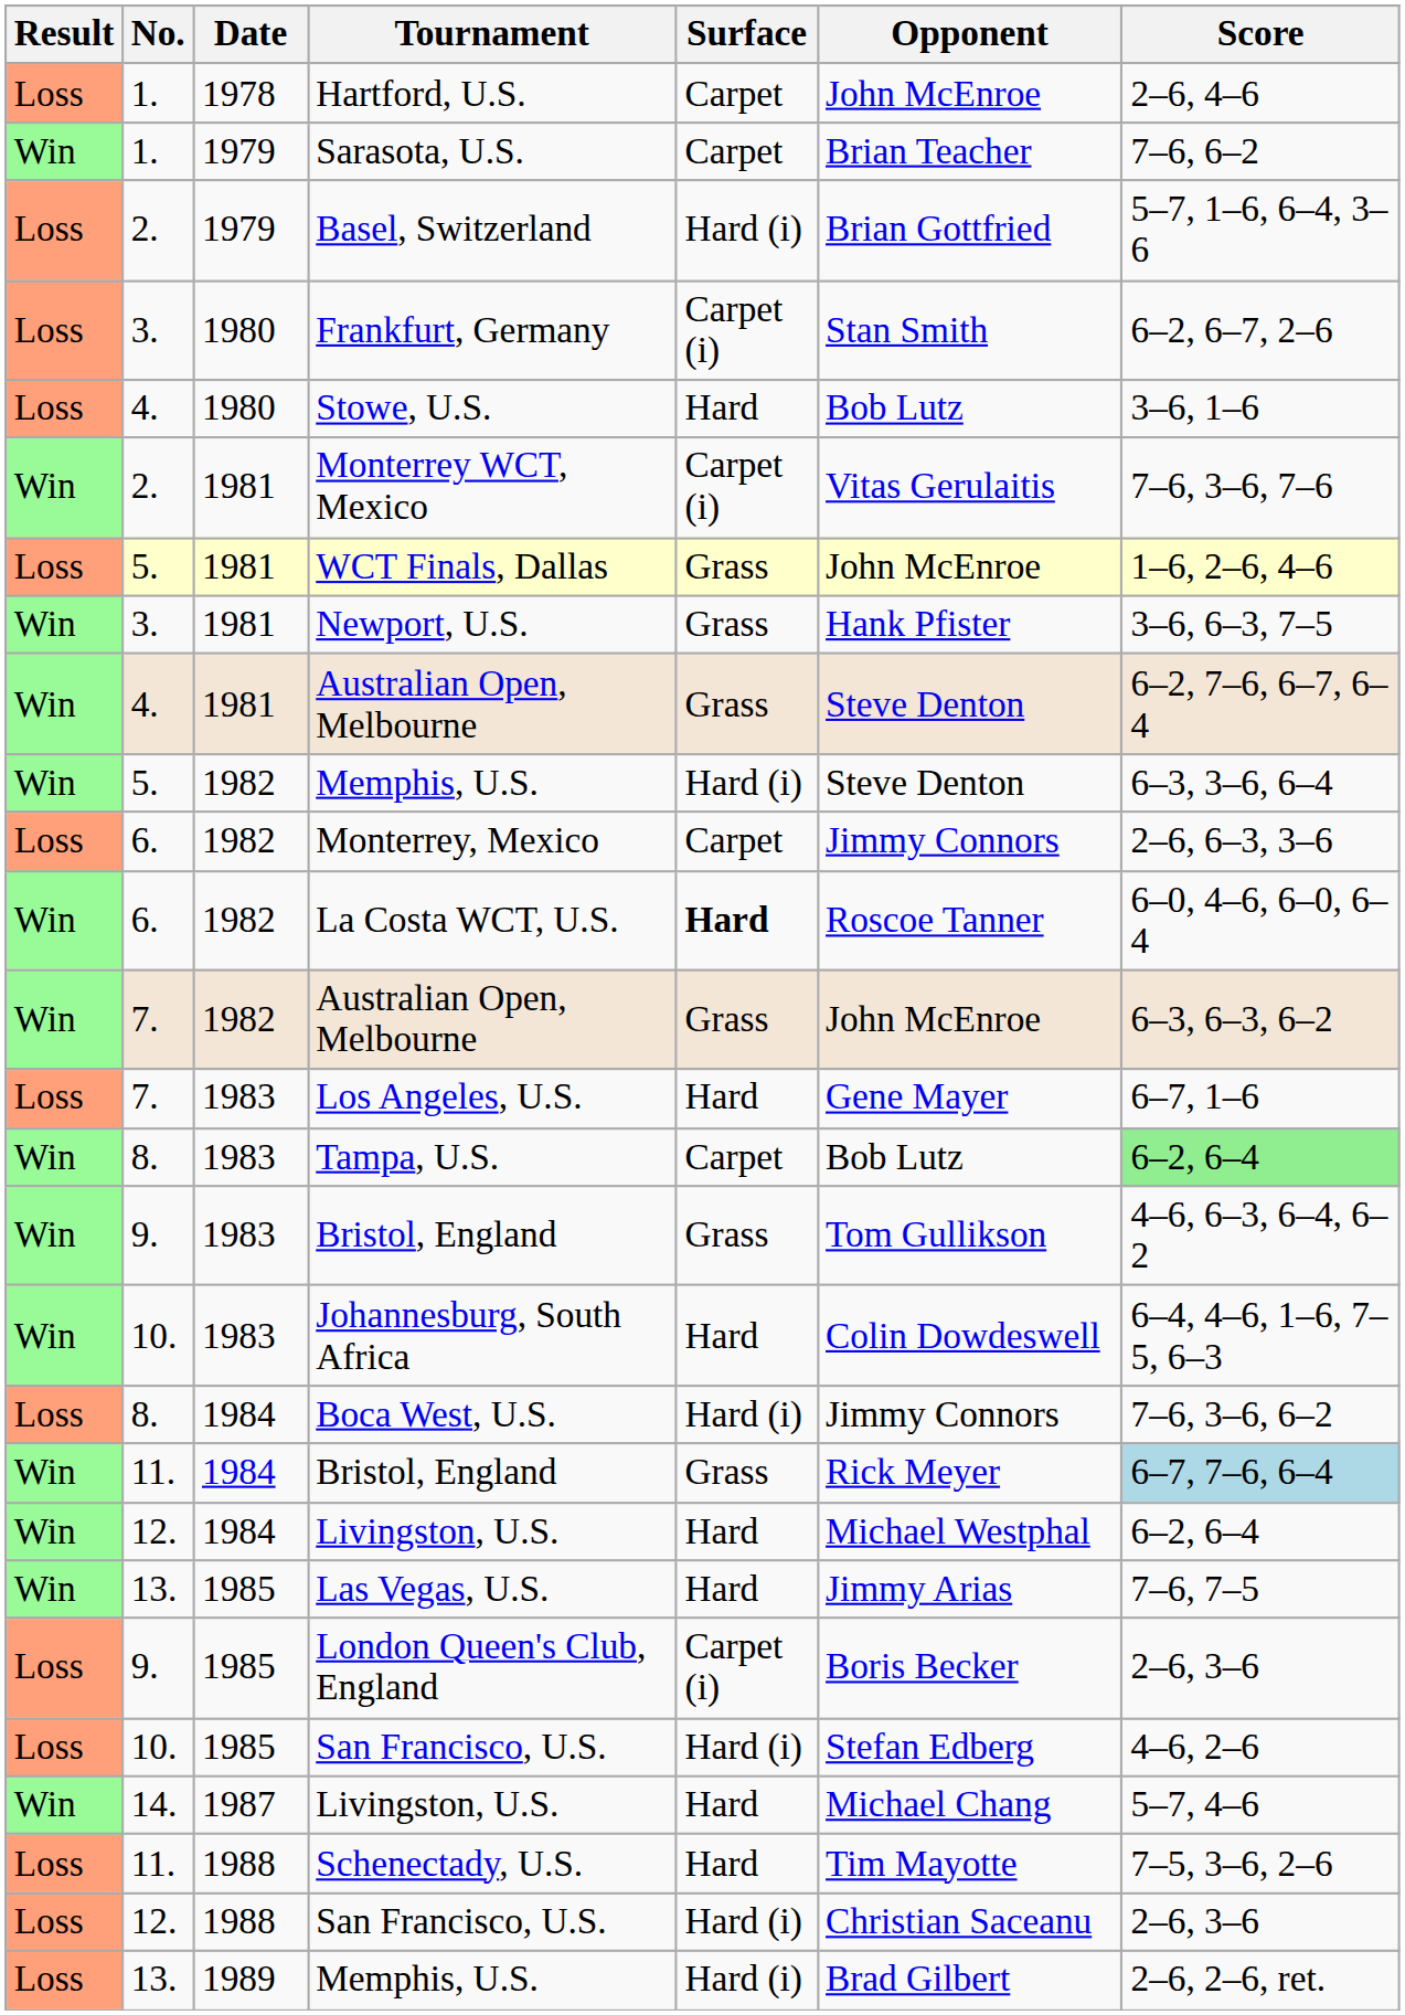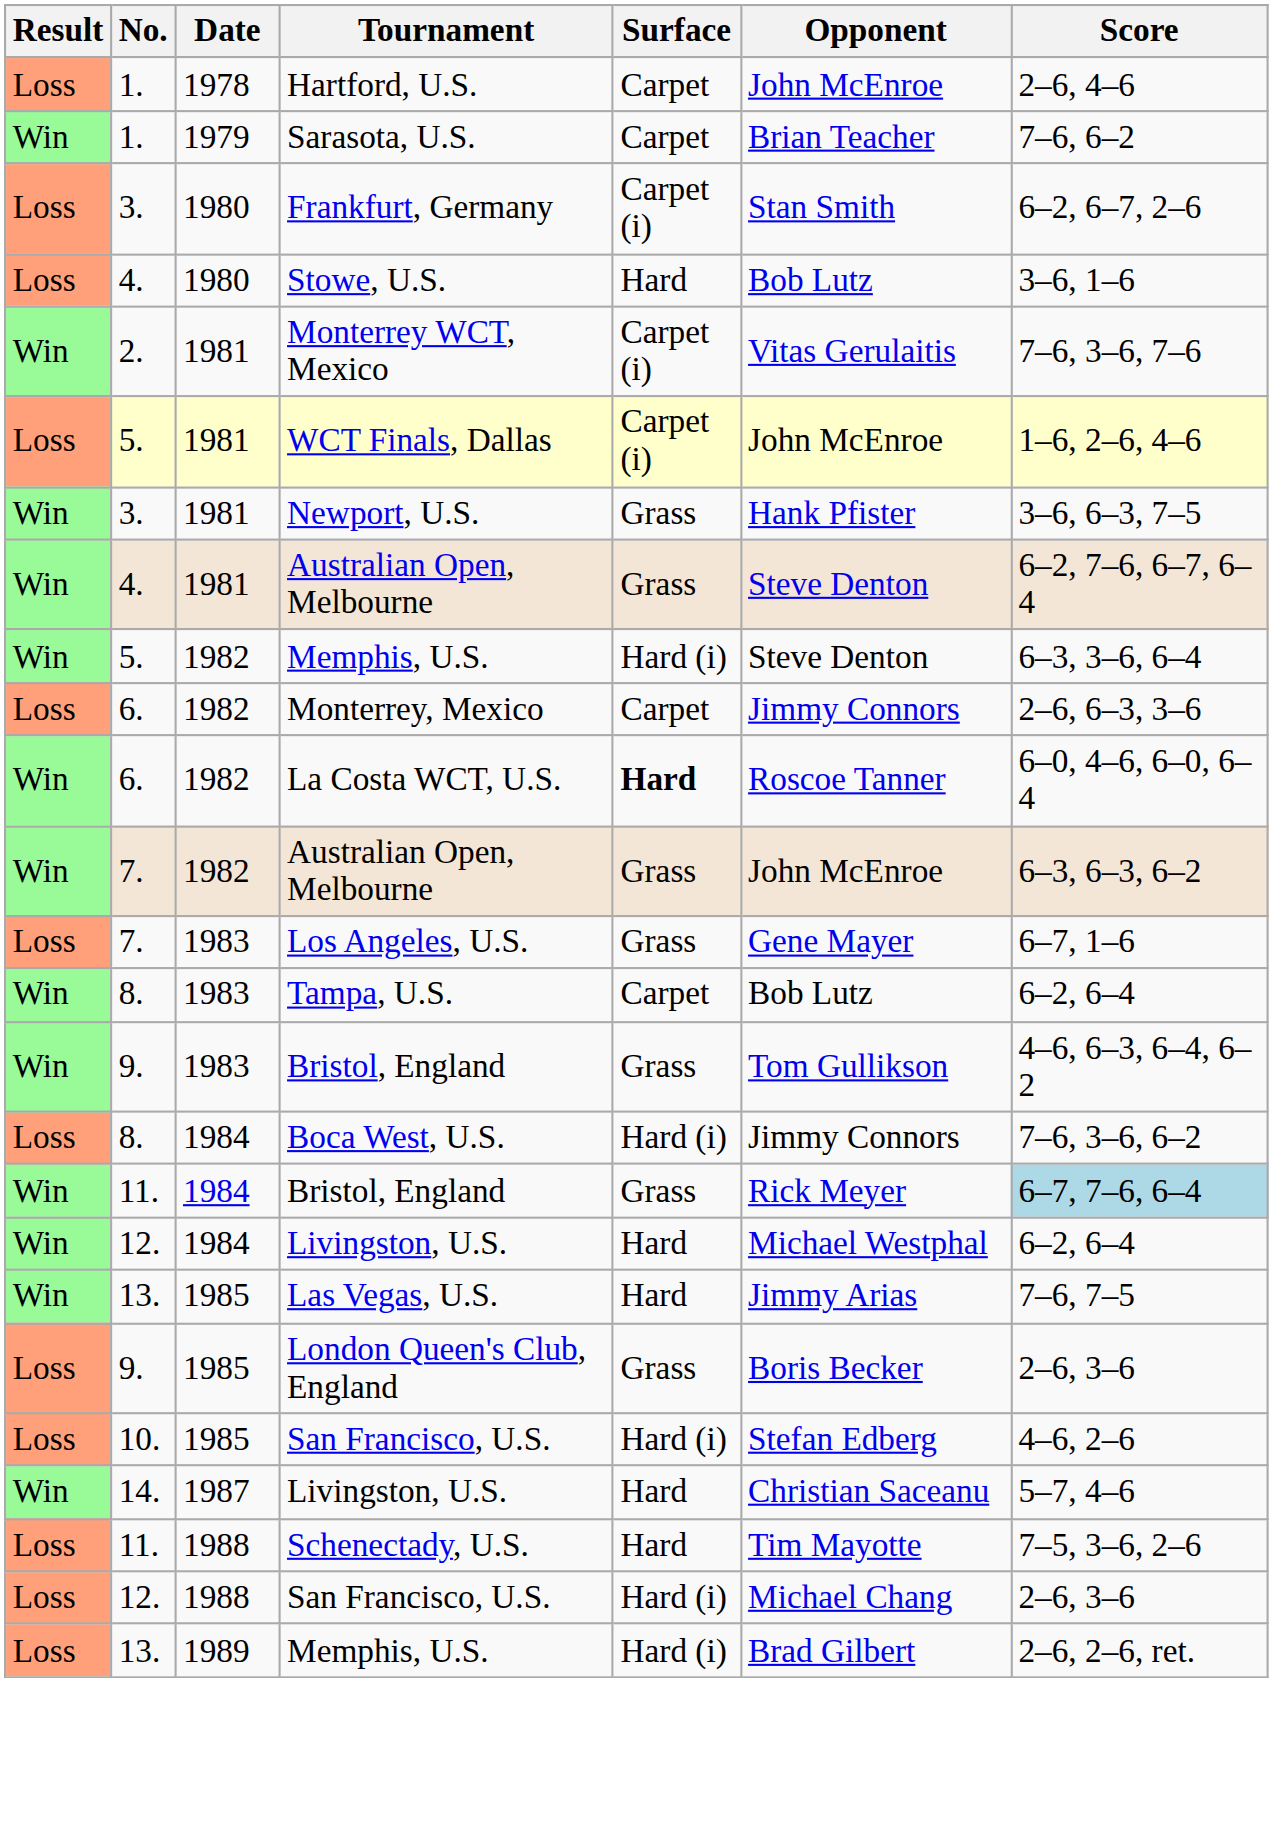 <table class="sortable wikitable">
 <tr>
 <th style="width:40px">Result</th>
 <th style="width:20px">No.</th>
 <th style="width:50px">Date</th>
 <th style="width:200px">Tournament</th>
 <th style="width:55px">Surface</th>
 <th style="width:160px">Opponent</th>
 <th style="width:170px" class="unsortable">Score</th>
 </tr>
 <tr>
 <td style="background:#ffa07a;">Loss</td>
 <td>1.</td>
 <td>1978</td>
 <td>Hartford, U.S.</td>
 <td>Carpet</td>
 <td> <a href='#'>John McEnroe</a></td>
 <td>2–6, 4–6</td>
 </tr>
 <tr>
 <td style="background:#98fb98;">Win</td>
 <td>1.</td>
 <td>1979</td>
 <td>Sarasota, U.S.</td>
 <td>Carpet</td>
 <td> <a href='#'>Brian Teacher</a></td>
 <td>7–6, 6–2</td>
-</tr>
-<tr>
-<td style="background:#ffa07a;">Loss</td>
-<td>2.</td>
-<td>1979</td>
-<td><a href='#'>Basel</a>, Switzerland</td>
-<td>Hard (i)</td>
-<td> <a href='#'>Brian Gottfried</a></td>
-<td>5–7, 1–6, 6–4, 3–6</td>
 </tr>
 <tr>
 <td style="background:#ffa07a;">Loss</td>
 <td>3.</td>
 <td>1980</td>
 <td><a href='#'>Frankfurt</a>, Germany</td>
 <td>Carpet (i)</td>
 <td> <a href='#'>Stan Smith</a></td>
 <td>6–2, 6–7, 2–6</td>
 </tr>
 <tr>
 <td style="background:#ffa07a;">Loss</td>
 <td>4.</td>
 <td>1980</td>
 <td><a href='#'>Stowe</a>, U.S.</td>
 <td>Hard</td>
 <td> <a href='#'>Bob Lutz</a></td>
 <td>3–6, 1–6</td>
 </tr>
 <tr>
 <td style="background:#98fb98;">Win</td>
 <td>2.</td>
 <td>1981</td>
 <td><a href='#'>Monterrey WCT</a>, Mexico</td>
 <td>Carpet (i)</td>
 <td> <a href='#'>Vitas Gerulaitis</a></td>
 <td>7–6, 3–6, 7–6</td>
 </tr>
 <tr style="background:#ffc;">
 <td style="background:#ffa07a;">Loss</td>
 <td>5.</td>
 <td>1981</td>
 <td><a href='#'>WCT Finals</a>, Dallas</td>
-<td>Grass</td>
+<td>Carpet (i)</td>
 <td> John McEnroe</td>
 <td>1–6, 2–6, 4–6</td>
 </tr>
 <tr>
 <td style="background:#98fb98;">Win</td>
 <td>3.</td>
 <td>1981</td>
 <td><a href='#'>Newport</a>, U.S.</td>
 <td>Grass</td>
 <td> <a href='#'>Hank Pfister</a></td>
 <td>3–6, 6–3, 7–5</td>
 </tr>
 <tr style="background:#f3e6d7;">
 <td style="background:#98fb98;">Win</td>
 <td>4.</td>
 <td>1981</td>
 <td><a href='#'>Australian Open</a>, Melbourne</td>
 <td>Grass</td>
 <td> <a href='#'>Steve Denton</a></td>
 <td>6–2, 7–6, 6–7, 6–4</td>
 </tr>
 <tr>
 <td style="background:#98fb98;">Win</td>
 <td>5.</td>
 <td>1982</td>
 <td><a href='#'>Memphis</a>, U.S.</td>
 <td>Hard (i)</td>
 <td> Steve Denton</td>
 <td>6–3, 3–6, 6–4</td>
 </tr>
 <tr>
 <td style="background:#ffa07a;">Loss</td>
 <td>6.</td>
 <td>1982</td>
 <td>Monterrey, Mexico</td>
 <td>Carpet</td>
 <td> <a href='#'>Jimmy Connors</a></td>
 <td>2–6, 6–3, 3–6</td>
 </tr>
 <tr>
 <td style="background:#98fb98;">Win</td>
 <td>6.</td>
 <td>1982</td>
 <td>La Costa WCT, U.S.</td>
 <td><strong>Hard</strong></td>
 <td> <a href='#'>Roscoe Tanner</a></td>
 <td>6–0, 4–6, 6–0, 6–4</td>
 </tr>
 <tr style="background:#f3e6d7;">
 <td style="background:#98fb98;">Win</td>
 <td>7.</td>
 <td>1982</td>
 <td>Australian Open, Melbourne</td>
 <td>Grass</td>
 <td> John McEnroe</td>
 <td>6–3, 6–3, 6–2</td>
 </tr>
 <tr>
 <td style="background:#ffa07a;">Loss</td>
 <td>7.</td>
 <td>1983</td>
 <td><a href='#'>Los Angeles</a>, U.S.</td>
-<td>Hard</td>
+<td>Grass</td>
 <td> <a href='#'>Gene Mayer</a></td>
 <td>6–7, 1–6</td>
 </tr>
 <tr>
 <td style="background:#98fb98;">Win</td>
 <td>8.</td>
 <td>1983</td>
 <td><a href='#'>Tampa</a>, U.S.</td>
 <td>Carpet</td>
 <td> Bob Lutz</td>
-<td style="background: lightgreen;">6–2, 6–4</td>
+<td>6–2, 6–4</td>
 </tr>
 <tr>
 <td style="background:#98fb98;">Win</td>
 <td>9.</td>
 <td>1983</td>
 <td><a href='#'>Bristol</a>, England</td>
 <td>Grass</td>
 <td> <a href='#'>Tom Gullikson</a></td>
 <td>4–6, 6–3, 6–4, 6–2</td>
-</tr>
-<tr>
-<td style="background:#98fb98;">Win</td>
-<td>10.</td>
-<td>1983</td>
-<td><a href='#'>Johannesburg</a>, South Africa</td>
-<td>Hard</td>
-<td> <a href='#'>Colin Dowdeswell</a></td>
-<td>6–4, 4–6, 1–6, 7–5, 6–3</td>
 </tr>
 <tr>
 <td style="background:#ffa07a;">Loss</td>
 <td>8.</td>
 <td>1984</td>
 <td><a href='#'>Boca West</a>, U.S.</td>
 <td>Hard (i)</td>
 <td> Jimmy Connors</td>
 <td>7–6, 3–6, 6–2</td>
 </tr>
 <tr>
 <td style="background:#98fb98;">Win</td>
 <td>11.</td>
 <td><a href='#'>1984</a></td>
 <td>Bristol, England</td>
 <td>Grass</td>
 <td> <a href='#'>Rick Meyer</a></td>
 <td style="background: lightblue;">6–7, 7–6, 6–4</td>
 </tr>
 <tr>
 <td style="background:#98fb98;">Win</td>
 <td>12.</td>
 <td>1984</td>
 <td><a href='#'>Livingston</a>, U.S.</td>
 <td>Hard</td>
 <td> <a href='#'>Michael Westphal</a></td>
 <td>6–2, 6–4</td>
 </tr>
 <tr>
 <td style="background:#98fb98;">Win</td>
 <td>13.</td>
 <td>1985</td>
 <td><a href='#'>Las Vegas</a>, U.S.</td>
 <td>Hard</td>
 <td> <a href='#'>Jimmy Arias</a></td>
 <td>7–6, 7–5</td>
 </tr>
 <tr>
 <td style="background:#ffa07a;">Loss</td>
 <td>9.</td>
 <td>1985</td>
 <td><a href='#'>London Queen's Club</a>, England</td>
-<td>Carpet (i)</td>
+<td>Grass</td>
 <td> <a href='#'>Boris Becker</a></td>
 <td>2–6, 3–6</td>
 </tr>
 <tr>
 <td style="background:#ffa07a;">Loss</td>
 <td>10.</td>
 <td>1985</td>
 <td><a href='#'>San Francisco</a>, U.S.</td>
 <td>Hard (i)</td>
 <td> <a href='#'>Stefan Edberg</a></td>
 <td>4–6, 2–6</td>
 </tr>
 <tr>
 <td style="background:#98fb98;">Win</td>
 <td>14.</td>
 <td>1987</td>
 <td>Livingston, U.S.</td>
 <td>Hard</td>
-<td> <a href='#'>Michael Chang</a></td>
+<td> <a href='#'>Christian Saceanu</a></td>
 <td>5–7, 4–6</td>
 </tr>
 <tr>
 <td style="background:#ffa07a;">Loss</td>
 <td>11.</td>
 <td>1988</td>
 <td><a href='#'>Schenectady</a>, U.S.</td>
 <td>Hard</td>
 <td> <a href='#'>Tim Mayotte</a></td>
 <td>7–5, 3–6, 2–6</td>
 </tr>
 <tr>
 <td style="background:#ffa07a;">Loss</td>
 <td>12.</td>
 <td>1988</td>
 <td>San Francisco, U.S.</td>
 <td>Hard (i)</td>
-<td> <a href='#'>Christian Saceanu</a></td>
+<td> <a href='#'>Michael Chang</a></td>
 <td>2–6, 3–6</td>
 </tr>
 <tr>
 <td style="background:#ffa07a;">Loss</td>
 <td>13.</td>
 <td>1989</td>
 <td>Memphis, U.S.</td>
 <td>Hard (i)</td>
 <td> <a href='#'>Brad Gilbert</a></td>
 <td>2–6, 2–6, ret.</td>
 </tr>
 </table>
